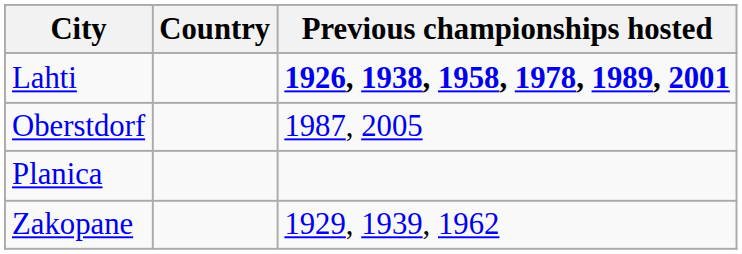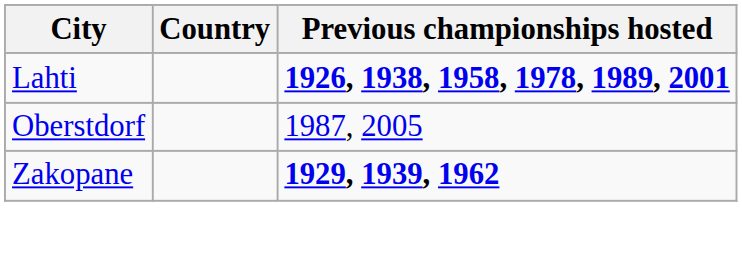 <table class="wikitable">
 <tr>
 <th>City</th>
 <th>Country</th>
 <th>Previous championships hosted</th>
 </tr>
 <tr>
 <td><a href='#'>Lahti</a></td>
 <td></td>
 <td><strong><a href='#'>1926</a>, <a href='#'>1938</a>, <a href='#'>1958</a>, <a href='#'>1978</a>, <a href='#'>1989</a>, <a href='#'>2001</a></strong></td>
 </tr>
 <tr>
 <td><a href='#'>Oberstdorf</a></td>
 <td></td>
 <td><a href='#'>1987</a>, <a href='#'>2005</a></td>
 </tr>
 <tr>
-<td><a href='#'>Planica</a></td>
-<td></td>
-<td></td>
-</tr>
-<tr>
 <td><a href='#'>Zakopane</a></td>
 <td></td>
-<td><a href='#'>1929</a>, <a href='#'>1939</a>, <a href='#'>1962</a></td>
+<td><strong><a href='#'>1929</a>, <a href='#'>1939</a>, <a href='#'>1962</a></strong></td>
 </tr>
 </table>
